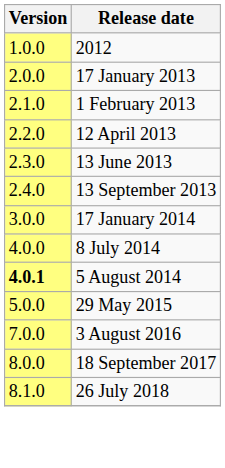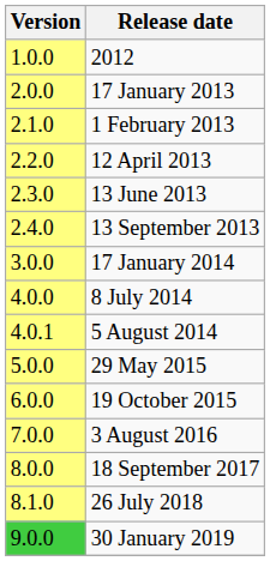 <table class="wikitable">
 <tr>
 <th>Version</th>
 <th>Release date</th>
 </tr>
 <tr>
 <td style="white-space: nowrap;background-color:#FFFF80;">1.0.0</td>
 <td>2012</td>
 </tr>
 <tr>
 <td style="white-space: nowrap;background-color:#FFFF80;">2.0.0</td>
 <td>17 January 2013</td>
 </tr>
 <tr>
 <td style="white-space: nowrap;background-color:#FFFF80;">2.1.0</td>
 <td>1 February 2013</td>
 </tr>
 <tr>
 <td style="white-space: nowrap;background-color:#FFFF80;">2.2.0</td>
 <td>12 April 2013</td>
 </tr>
 <tr>
 <td style="white-space: nowrap;background-color:#FFFF80;">2.3.0</td>
 <td>13 June 2013</td>
 </tr>
 <tr>
 <td style="white-space: nowrap;background-color:#FFFF80;">2.4.0</td>
 <td>13 September 2013</td>
 </tr>
 <tr>
 <td style="white-space: nowrap;background-color:#FFFF80;">3.0.0</td>
 <td>17 January 2014</td>
 </tr>
 <tr>
 <td style="white-space: nowrap;background-color:#FFFF80;">4.0.0</td>
 <td>8 July 2014</td>
 </tr>
 <tr>
-<td style="white-space: nowrap;background-color:#FFFF80;"><strong>4.0.1</strong></td>
+<td style="white-space: nowrap;background-color:#FFFF80;">4.0.1</td>
 <td>5 August 2014</td>
 </tr>
 <tr>
 <td style="white-space: nowrap;background-color:#FFFF80;">5.0.0</td>
 <td>29 May 2015</td>
+</tr>
+<tr>
+<td style="white-space: nowrap;background-color:#FFFF80;">6.0.0</td>
+<td>19 October 2015</td>
 </tr>
 <tr>
 <td style="white-space: nowrap;background-color:#FFFF80;">7.0.0</td>
 <td>3 August 2016</td>
 </tr>
 <tr>
 <td style="white-space: nowrap;background-color:#FFFF80;">8.0.0</td>
 <td>18 September 2017</td>
 </tr>
 <tr>
 <td style="white-space: nowrap;background-color:#FFFF80;">8.1.0</td>
 <td>26 July 2018</td>
 </tr>
 <tr>
+<td style="white-space: nowrap;background-color:#40CC40;">9.0.0</td>
+<td>30 January 2019</td>
+</tr>
+<tr>
 </tr>
 </table>
